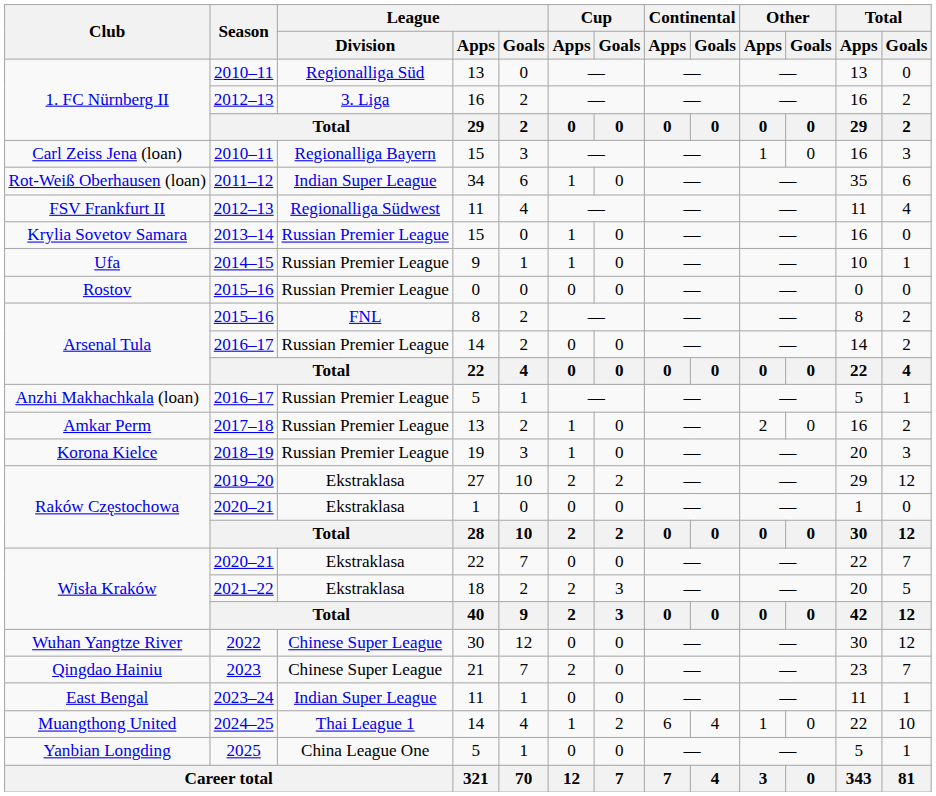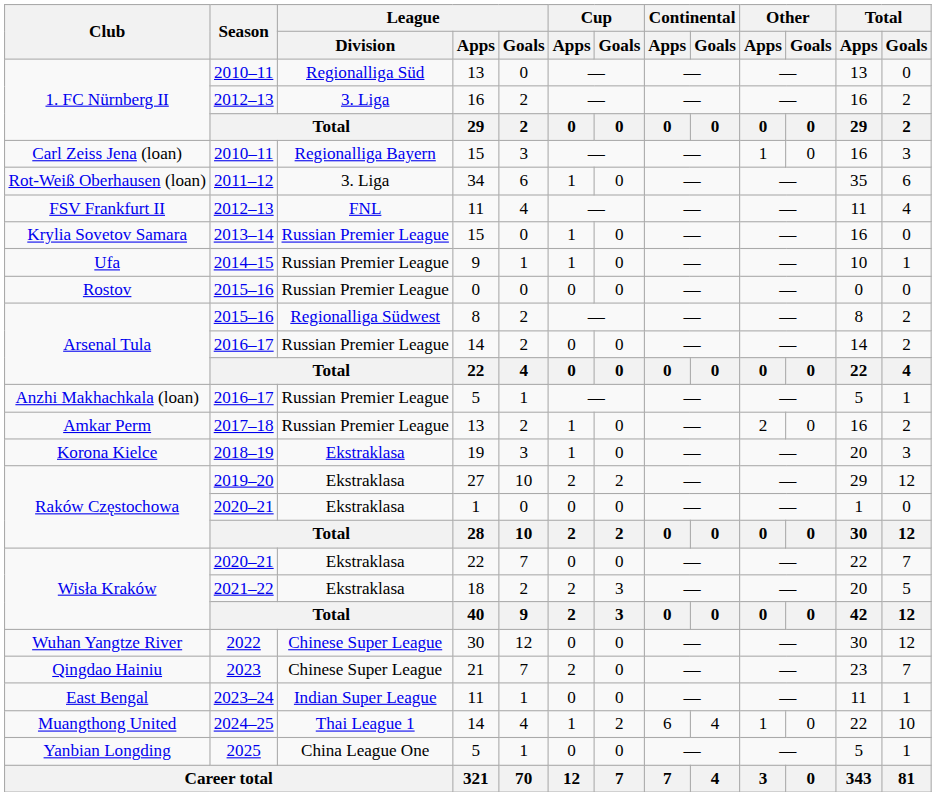 <table class="wikitable" style="text-align:center">
 <tr>
 <th rowspan="2">Club</th>
 <th rowspan="2">Season</th>
 <th colspan="3">League</th>
 <th colspan="2">Cup</th>
 <th colspan="2">Continental</th>
 <th colspan="2">Other</th>
 <th colspan="2">Total</th>
 </tr>
 <tr>
 <th>Division</th>
 <th>Apps</th>
 <th>Goals</th>
 <th>Apps</th>
 <th>Goals</th>
 <th>Apps</th>
 <th>Goals</th>
 <th>Apps</th>
 <th>Goals</th>
 <th>Apps</th>
 <th>Goals</th>
 </tr>
 <tr>
 <td rowspan="3"><a href='#'>1. FC Nürnberg II</a></td>
 <td><a href='#'>2010–11</a></td>
 <td><a href='#'>Regionalliga Süd</a></td>
 <td>13</td>
 <td>0</td>
 <td colspan="2">—</td>
 <td colspan="2">—</td>
 <td colspan="2">—</td>
 <td>13</td>
 <td>0</td>
 </tr>
 <tr>
 <td><a href='#'>2012–13</a></td>
 <td><a href='#'>3. Liga</a></td>
 <td>16</td>
 <td>2</td>
 <td colspan="2">—</td>
 <td colspan="2">—</td>
 <td colspan="2">—</td>
 <td>16</td>
 <td>2</td>
 </tr>
 <tr>
 <th colspan="2">Total</th>
 <th>29</th>
 <th>2</th>
 <th>0</th>
 <th>0</th>
 <th>0</th>
 <th>0</th>
 <th>0</th>
 <th>0</th>
 <th>29</th>
 <th>2</th>
 </tr>
 <tr>
 <td><a href='#'>Carl Zeiss Jena</a> (loan)</td>
 <td><a href='#'>2010–11</a></td>
 <td><a href='#'>Regionalliga Bayern</a></td>
 <td>15</td>
 <td>3</td>
 <td colspan="2">—</td>
 <td colspan="2">—</td>
 <td>1</td>
 <td>0</td>
 <td>16</td>
 <td>3</td>
 </tr>
 <tr>
 <td><a href='#'>Rot-Weiß Oberhausen</a> (loan)</td>
 <td><a href='#'>2011–12</a></td>
-<td><a href='#'>Indian Super League</a></td>
+<td>3. Liga</td>
 <td>34</td>
 <td>6</td>
 <td>1</td>
 <td>0</td>
 <td colspan="2">—</td>
 <td colspan="2">—</td>
 <td>35</td>
 <td>6</td>
 </tr>
 <tr>
 <td><a href='#'>FSV Frankfurt II</a></td>
 <td><a href='#'>2012–13</a></td>
-<td><a href='#'>Regionalliga Südwest</a></td>
+<td><a href='#'>FNL</a></td>
 <td>11</td>
 <td>4</td>
 <td colspan="2">—</td>
 <td colspan="2">—</td>
 <td colspan="2">—</td>
 <td>11</td>
 <td>4</td>
 </tr>
 <tr>
 <td><a href='#'>Krylia Sovetov Samara</a></td>
 <td><a href='#'>2013–14</a></td>
 <td><a href='#'>Russian Premier League</a></td>
 <td>15</td>
 <td>0</td>
 <td>1</td>
 <td>0</td>
 <td colspan="2">—</td>
 <td colspan="2">—</td>
 <td>16</td>
 <td>0</td>
 </tr>
 <tr>
 <td><a href='#'>Ufa</a></td>
 <td><a href='#'>2014–15</a></td>
 <td>Russian Premier League</td>
 <td>9</td>
 <td>1</td>
 <td>1</td>
 <td>0</td>
 <td colspan="2">—</td>
 <td colspan="2">—</td>
 <td>10</td>
 <td>1</td>
 </tr>
 <tr>
 <td><a href='#'>Rostov</a></td>
 <td><a href='#'>2015–16</a></td>
 <td>Russian Premier League</td>
 <td>0</td>
 <td>0</td>
 <td>0</td>
 <td>0</td>
 <td colspan="2">—</td>
 <td colspan="2">—</td>
 <td>0</td>
 <td>0</td>
 </tr>
 <tr>
 <td rowspan="3"><a href='#'>Arsenal Tula</a></td>
 <td><a href='#'>2015–16</a></td>
-<td><a href='#'>FNL</a></td>
+<td><a href='#'>Regionalliga Südwest</a></td>
 <td>8</td>
 <td>2</td>
 <td colspan="2">—</td>
 <td colspan="2">—</td>
 <td colspan="2">—</td>
 <td>8</td>
 <td>2</td>
 </tr>
 <tr>
 <td><a href='#'>2016–17</a></td>
 <td>Russian Premier League</td>
 <td>14</td>
 <td>2</td>
 <td>0</td>
 <td>0</td>
 <td colspan="2">—</td>
 <td colspan="2">—</td>
 <td>14</td>
 <td>2</td>
 </tr>
 <tr>
 <th colspan="2">Total</th>
 <th>22</th>
 <th>4</th>
 <th>0</th>
 <th>0</th>
 <th>0</th>
 <th>0</th>
 <th>0</th>
 <th>0</th>
 <th>22</th>
 <th>4</th>
 </tr>
 <tr>
 <td><a href='#'>Anzhi Makhachkala</a> (loan)</td>
 <td><a href='#'>2016–17</a></td>
 <td>Russian Premier League</td>
 <td>5</td>
 <td>1</td>
 <td colspan="2">—</td>
 <td colspan="2">—</td>
 <td colspan="2">—</td>
 <td>5</td>
 <td>1</td>
 </tr>
 <tr>
 <td><a href='#'>Amkar Perm</a></td>
 <td><a href='#'>2017–18</a></td>
 <td>Russian Premier League</td>
 <td>13</td>
 <td>2</td>
 <td>1</td>
 <td>0</td>
 <td colspan="2">—</td>
 <td>2</td>
 <td>0</td>
 <td>16</td>
 <td>2</td>
 </tr>
 <tr>
 <td><a href='#'>Korona Kielce</a></td>
 <td><a href='#'>2018–19</a></td>
-<td>Russian Premier League</td>
+<td><a href='#'>Ekstraklasa</a></td>
 <td>19</td>
 <td>3</td>
 <td>1</td>
 <td>0</td>
 <td colspan="2">—</td>
 <td colspan="2">—</td>
 <td>20</td>
 <td>3</td>
 </tr>
 <tr>
 <td rowspan="3"><a href='#'>Raków Częstochowa</a></td>
 <td><a href='#'>2019–20</a></td>
 <td>Ekstraklasa</td>
 <td>27</td>
 <td>10</td>
 <td>2</td>
 <td>2</td>
 <td colspan="2">—</td>
 <td colspan="2">—</td>
 <td>29</td>
 <td>12</td>
 </tr>
 <tr>
 <td><a href='#'>2020–21</a></td>
 <td>Ekstraklasa</td>
 <td>1</td>
 <td>0</td>
 <td>0</td>
 <td>0</td>
 <td colspan="2">—</td>
 <td colspan="2">—</td>
 <td>1</td>
 <td>0</td>
 </tr>
 <tr>
 <th colspan="2">Total</th>
 <th>28</th>
 <th>10</th>
 <th>2</th>
 <th>2</th>
 <th>0</th>
 <th>0</th>
 <th>0</th>
 <th>0</th>
 <th>30</th>
 <th>12</th>
 </tr>
 <tr>
 <td rowspan="3"><a href='#'>Wisła Kraków</a></td>
 <td><a href='#'>2020–21</a></td>
 <td>Ekstraklasa</td>
 <td>22</td>
 <td>7</td>
 <td>0</td>
 <td>0</td>
 <td colspan="2">—</td>
 <td colspan="2">—</td>
 <td>22</td>
 <td>7</td>
 </tr>
 <tr>
 <td><a href='#'>2021–22</a></td>
 <td>Ekstraklasa</td>
 <td>18</td>
 <td>2</td>
 <td>2</td>
 <td>3</td>
 <td colspan="2">—</td>
 <td colspan="2">—</td>
 <td>20</td>
 <td>5</td>
 </tr>
 <tr>
 <th colspan="2">Total</th>
 <th>40</th>
 <th>9</th>
 <th>2</th>
 <th>3</th>
 <th>0</th>
 <th>0</th>
 <th>0</th>
 <th>0</th>
 <th>42</th>
 <th>12</th>
 </tr>
 <tr>
 <td><a href='#'>Wuhan Yangtze River</a></td>
 <td><a href='#'>2022</a></td>
 <td><a href='#'>Chinese Super League</a></td>
 <td>30</td>
 <td>12</td>
 <td>0</td>
 <td>0</td>
 <td colspan="2">—</td>
 <td colspan="2">—</td>
 <td>30</td>
 <td>12</td>
 </tr>
 <tr>
 <td><a href='#'>Qingdao Hainiu</a></td>
 <td><a href='#'>2023</a></td>
 <td>Chinese Super League</td>
 <td>21</td>
 <td>7</td>
 <td>2</td>
 <td>0</td>
 <td colspan="2">—</td>
 <td colspan="2">—</td>
 <td>23</td>
 <td>7</td>
 </tr>
 <tr>
 <td><a href='#'>East Bengal</a></td>
 <td><a href='#'>2023–24</a></td>
 <td><a href='#'>Indian Super League</a></td>
 <td>11</td>
 <td>1</td>
 <td>0</td>
 <td>0</td>
 <td colspan="2">—</td>
 <td colspan="2">—</td>
 <td>11</td>
 <td>1</td>
 </tr>
 <tr>
 <td><a href='#'>Muangthong United</a></td>
 <td><a href='#'>2024–25</a></td>
 <td><a href='#'>Thai League 1</a></td>
 <td>14</td>
 <td>4</td>
 <td>1</td>
 <td>2</td>
 <td>6</td>
 <td>4</td>
 <td>1</td>
 <td>0</td>
 <td>22</td>
 <td>10</td>
 </tr>
 <tr>
 <td><a href='#'>Yanbian Longding</a></td>
 <td><a href='#'>2025</a></td>
 <td>China League One</td>
 <td>5</td>
 <td>1</td>
 <td>0</td>
 <td>0</td>
 <td colspan="2">—</td>
 <td colspan="2">—</td>
 <td>5</td>
 <td>1</td>
 </tr>
 <tr>
 <th colspan="3">Career total</th>
 <th>321</th>
 <th>70</th>
 <th>12</th>
 <th>7</th>
 <th>7</th>
 <th>4</th>
 <th>3</th>
 <th>0</th>
 <th>343</th>
 <th>81</th>
 </tr>
 </table>
